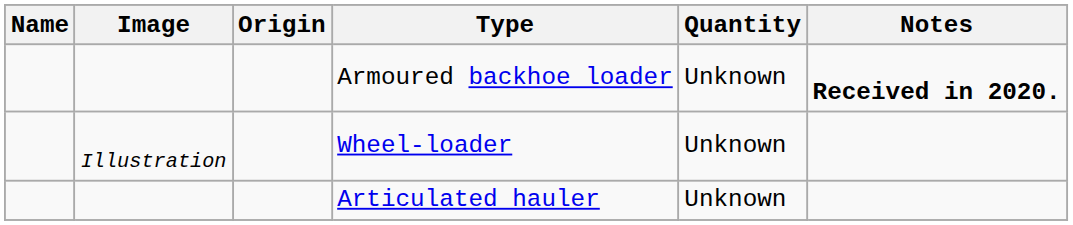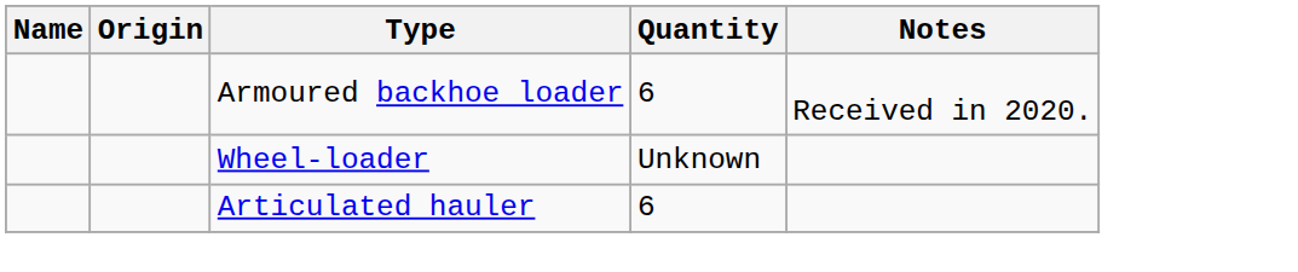 <table class="wikitable">
 <tr>
 <th>Name</th>
-<th>Image</th>
 <th>Origin</th>
 <th>Type</th>
 <th>Quantity</th>
 <th>Notes</th>
 </tr>
 <tr>
 <td></td>
 <td></td>
-<td></td>
 <td>Armoured <a href='#'>backhoe loader</a></td>
-<td>Unknown</td>
-<td><strong><br>Received in 2020.</strong></td>
+<td>6</td>
+<td><br>Received in 2020.</td>
 </tr>
 <tr>
 <td></td>
-<td><br><em><small>Illustration</small></em></td>
 <td></td>
 <td><a href='#'>Wheel-loader</a></td>
 <td>Unknown</td>
 <td></td>
 </tr>
 <tr>
 <td></td>
 <td></td>
-<td></td>
 <td><a href='#'>Articulated hauler</a></td>
-<td>Unknown</td>
+<td>6</td>
 <td></td>
 </tr>
 </table>
